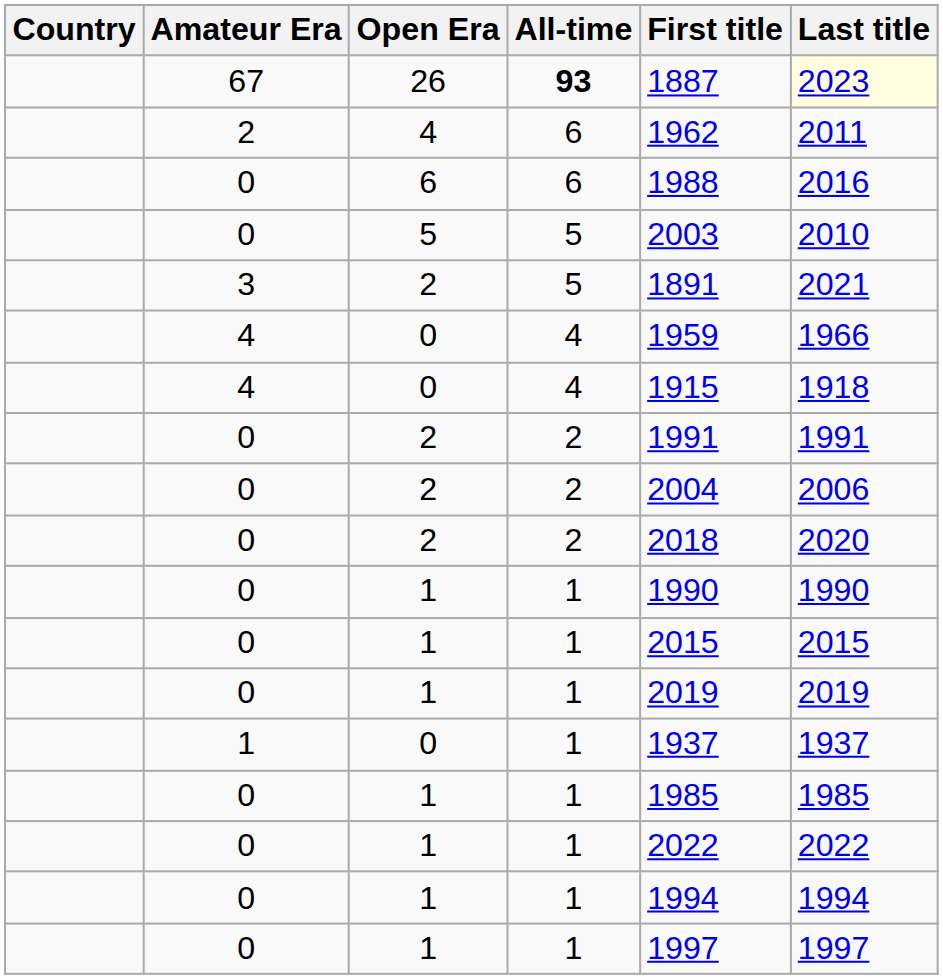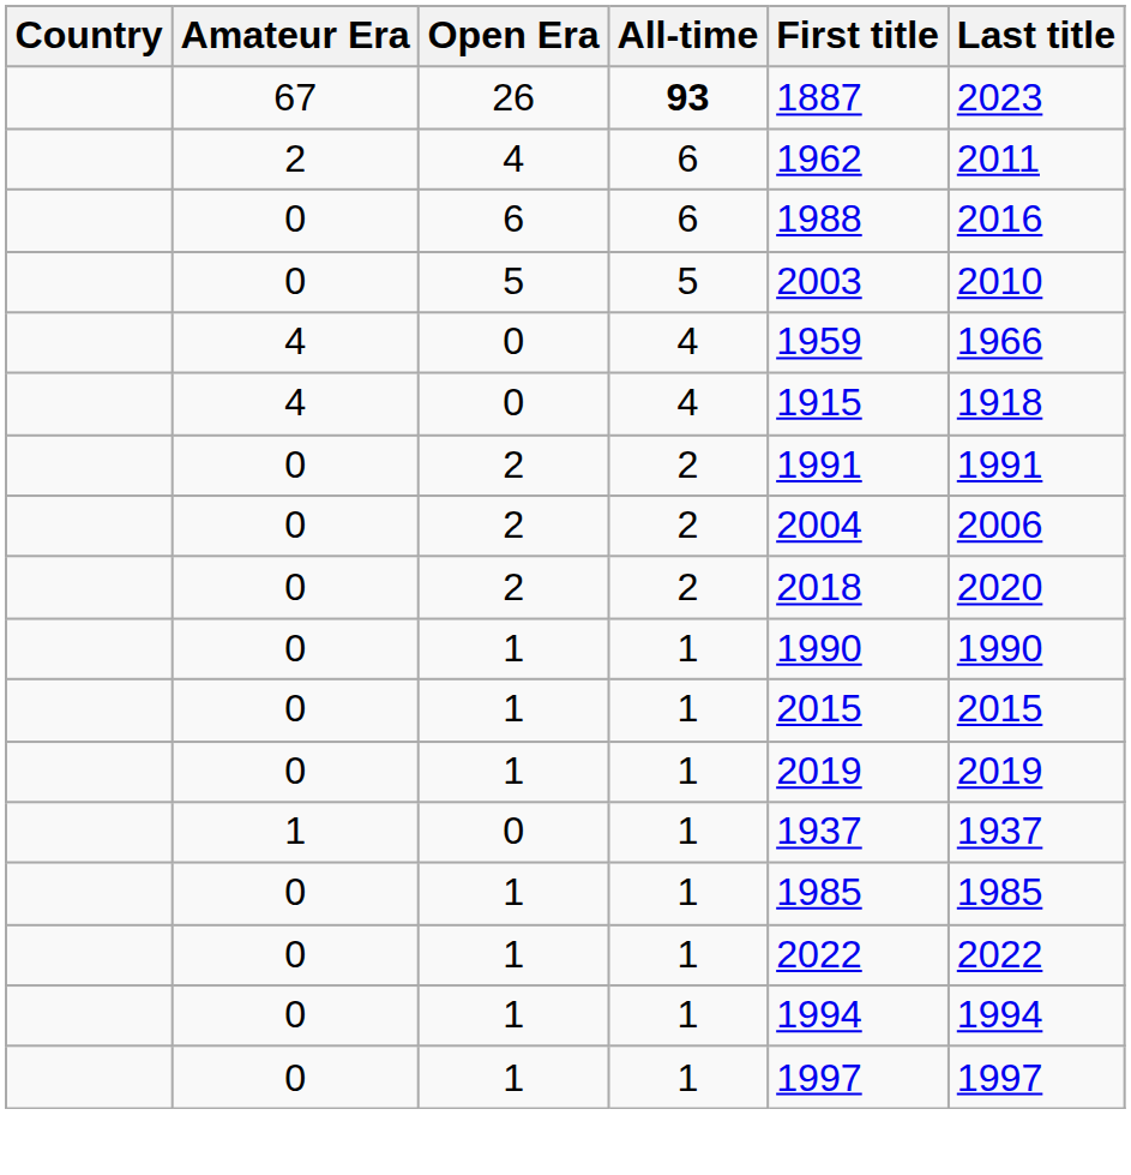 <table class="wikitable sortable">
 <tr>
 <th>Country</th>
 <th>Amateur Era</th>
 <th>Open Era</th>
 <th>All-time</th>
 <th>First title</th>
 <th>Last title</th>
 </tr>
 <tr>
 <td></td>
 <td align="center">67</td>
 <td align="center">26</td>
 <td align="center"><strong>93</strong></td>
 <td><a href='#'>1887</a></td>
-<td style="background: lightyellow;"><a href='#'>2023</a></td>
+<td><a href='#'>2023</a></td>
 </tr>
 <tr>
 <td></td>
 <td align="center">2</td>
 <td align="center">4</td>
 <td align="center">6</td>
 <td><a href='#'>1962</a></td>
 <td><a href='#'>2011</a></td>
 </tr>
 <tr>
 <td></td>
 <td align="center">0</td>
 <td align="center">6</td>
 <td align="center">6</td>
 <td><a href='#'>1988</a></td>
 <td><a href='#'>2016</a></td>
 </tr>
 <tr>
 <td></td>
 <td align="center">0</td>
 <td align="center">5</td>
 <td align="center">5</td>
 <td><a href='#'>2003</a></td>
 <td><a href='#'>2010</a></td>
-</tr>
-<tr>
-<td></td>
-<td align="center">3</td>
-<td align="center">2</td>
-<td align="center">5</td>
-<td><a href='#'>1891</a></td>
-<td><a href='#'>2021</a></td>
 </tr>
 <tr>
 <td></td>
 <td align="center">4</td>
 <td align="center">0</td>
 <td align="center">4</td>
 <td><a href='#'>1959</a></td>
 <td><a href='#'>1966</a></td>
 </tr>
 <tr>
 <td></td>
 <td align="center">4</td>
 <td align="center">0</td>
 <td align="center">4</td>
 <td><a href='#'>1915</a></td>
 <td><a href='#'>1918</a></td>
 </tr>
 <tr>
 <td><em></em><br><em></em></td>
 <td align="center">0</td>
 <td align="center">2</td>
 <td align="center">2</td>
 <td><a href='#'>1991</a></td>
 <td><a href='#'>1991</a></td>
 </tr>
 <tr>
 <td></td>
 <td align="center">0</td>
 <td align="center">2</td>
 <td align="center">2</td>
 <td><a href='#'>2004</a></td>
 <td><a href='#'>2006</a></td>
 </tr>
 <tr>
 <td></td>
 <td align="center">0</td>
 <td align="center">2</td>
 <td align="center">2</td>
 <td><a href='#'>2018</a></td>
 <td><a href='#'>2020</a></td>
 </tr>
 <tr>
 <td></td>
 <td align="center">0</td>
 <td align="center">1</td>
 <td align="center">1</td>
 <td><a href='#'>1990</a></td>
 <td><a href='#'>1990</a></td>
 </tr>
 <tr>
 <td></td>
 <td align="center">0</td>
 <td align="center">1</td>
 <td align="center">1</td>
 <td><a href='#'>2015</a></td>
 <td><a href='#'>2015</a></td>
 </tr>
 <tr>
 <td></td>
 <td align="center">0</td>
 <td align="center">1</td>
 <td align="center">1</td>
 <td><a href='#'>2019</a></td>
 <td><a href='#'>2019</a></td>
 </tr>
 <tr>
 <td></td>
 <td align="center">1</td>
 <td align="center">0</td>
 <td align="center">1</td>
 <td><a href='#'>1937</a></td>
 <td><a href='#'>1937</a></td>
 </tr>
 <tr>
 <td><em></em></td>
 <td align="center">0</td>
 <td align="center">1</td>
 <td align="center">1</td>
 <td><a href='#'>1985</a></td>
 <td><a href='#'>1985</a></td>
 </tr>
 <tr>
 <td></td>
 <td align="center">0</td>
 <td align="center">1</td>
 <td align="center">1</td>
 <td><a href='#'>2022</a></td>
 <td><a href='#'>2022</a></td>
 </tr>
 <tr>
 <td></td>
 <td align="center">0</td>
 <td align="center">1</td>
 <td align="center">1</td>
 <td><a href='#'>1994</a></td>
 <td><a href='#'>1994</a></td>
 </tr>
 <tr>
 <td></td>
 <td align="center">0</td>
 <td align="center">1</td>
 <td align="center">1</td>
 <td><a href='#'>1997</a></td>
 <td><a href='#'>1997</a></td>
 </tr>
 </table>
